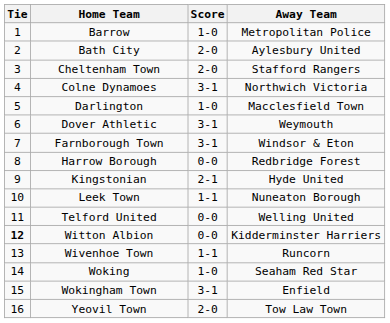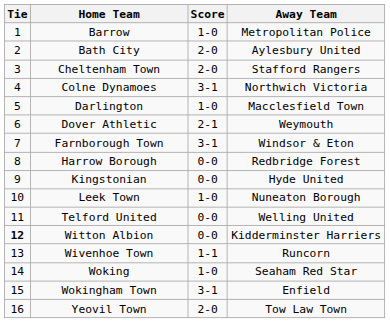 <table class="wikitable" style="text-align:center;">
 <tr>
 <th width=20>Tie</th>
 <th width=175>Home Team</th>
 <th width=20>Score</th>
 <th width=175>Away Team</th>
 </tr>
 <tr>
 <td>1</td>
 <td>Barrow</td>
 <td>1-0</td>
 <td>Metropolitan Police</td>
 </tr>
 <tr>
 <td>2</td>
 <td>Bath City</td>
 <td>2-0</td>
 <td>Aylesbury United</td>
 </tr>
 <tr>
 <td>3</td>
 <td>Cheltenham Town</td>
 <td>2-0</td>
 <td>Stafford Rangers</td>
 </tr>
 <tr>
 <td>4</td>
 <td>Colne Dynamoes</td>
 <td>3-1</td>
 <td>Northwich Victoria</td>
 </tr>
 <tr>
 <td>5</td>
 <td>Darlington</td>
 <td>1-0</td>
 <td>Macclesfield Town</td>
 </tr>
 <tr>
 <td>6</td>
 <td>Dover Athletic</td>
-<td>3-1</td>
+<td>2-1</td>
 <td>Weymouth</td>
 </tr>
 <tr>
 <td>7</td>
 <td>Farnborough Town</td>
 <td>3-1</td>
 <td>Windsor & Eton</td>
 </tr>
 <tr>
 <td>8</td>
 <td>Harrow Borough</td>
 <td>0-0</td>
 <td>Redbridge Forest</td>
 </tr>
 <tr>
 <td>9</td>
 <td>Kingstonian</td>
-<td>2-1</td>
+<td>0-0</td>
 <td>Hyde United</td>
 </tr>
 <tr>
 <td>10</td>
 <td>Leek Town</td>
-<td>1-1</td>
+<td>1-0</td>
 <td>Nuneaton Borough</td>
 </tr>
 <tr>
 <td>11</td>
 <td>Telford United</td>
 <td>0-0</td>
 <td>Welling United</td>
 </tr>
 <tr>
 <td><strong>12</strong></td>
 <td>Witton Albion</td>
 <td>0-0</td>
 <td>Kidderminster Harriers</td>
 </tr>
 <tr>
 <td>13</td>
 <td>Wivenhoe Town</td>
 <td>1-1</td>
 <td>Runcorn</td>
 </tr>
 <tr>
 <td>14</td>
 <td>Woking</td>
 <td>1-0</td>
 <td>Seaham Red Star</td>
 </tr>
 <tr>
 <td>15</td>
 <td>Wokingham Town</td>
 <td>3-1</td>
 <td>Enfield</td>
 </tr>
 <tr>
 <td>16</td>
 <td>Yeovil Town</td>
 <td>2-0</td>
 <td>Tow Law Town</td>
 </tr>
 </table>
